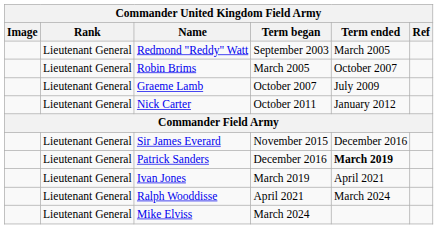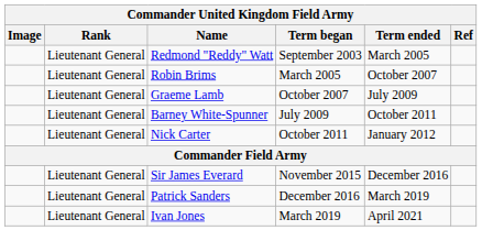 <table class="wikitable">
 <tr>
 <th colspan="6">Commander United Kingdom Field Army</th>
 </tr>
 <tr>
 <th>Image</th>
 <th>Rank</th>
 <th>Name</th>
 <th>Term began</th>
 <th>Term ended</th>
 <th>Ref</th>
 </tr>
 <tr>
 <td></td>
 <td>Lieutenant General</td>
 <td><a href='#'>Redmond "Reddy" Watt</a></td>
 <td>September 2003</td>
 <td>March 2005</td>
 <td></td>
 </tr>
 <tr>
 <td></td>
 <td>Lieutenant General</td>
 <td><a href='#'>Robin Brims</a></td>
 <td>March 2005</td>
 <td>October 2007</td>
 <td></td>
 </tr>
 <tr>
 <td></td>
 <td>Lieutenant General</td>
 <td><a href='#'>Graeme Lamb</a></td>
 <td>October 2007</td>
 <td>July 2009</td>
 <td></td>
 </tr>
 <tr>
 <td></td>
 <td>Lieutenant General</td>
+<td><a href='#'>Barney White-Spunner</a></td>
+<td>July 2009</td>
+<td>October 2011</td>
+<td></td>
+</tr>
+<tr>
+<td></td>
+<td>Lieutenant General</td>
 <td><a href='#'>Nick Carter</a></td>
 <td>October 2011</td>
 <td>January 2012</td>
 <td></td>
 </tr>
 <tr style="text-align:center;">
 <th colspan="6">Commander Field Army</th>
 </tr>
 <tr>
 <td></td>
 <td>Lieutenant General</td>
 <td><a href='#'>Sir James Everard</a></td>
 <td>November 2015</td>
 <td>December 2016</td>
 <td></td>
 </tr>
 <tr>
 <td></td>
 <td>Lieutenant General</td>
 <td><a href='#'>Patrick Sanders</a></td>
 <td>December 2016</td>
-<td><strong>March 2019</strong></td>
+<td>March 2019</td>
 <td></td>
 </tr>
 <tr>
 <td></td>
 <td>Lieutenant General</td>
 <td><a href='#'>Ivan Jones</a></td>
 <td>March 2019</td>
 <td>April 2021</td>
 <td></td>
 </tr>
-<tr>
-<td></td>
-<td>Lieutenant General</td>
-<td><a href='#'>Ralph Wooddisse</a></td>
-<td>April 2021</td>
-<td>March 2024</td>
-<td></td>
-</tr>
-<tr>
-<td></td>
-<td>Lieutenant General</td>
-<td><a href='#'>Mike Elviss</a></td>
-<td>March 2024</td>
-<td></td>
-<td></td>
-</tr>
 </table>
